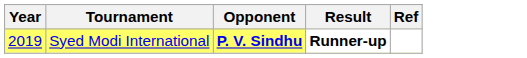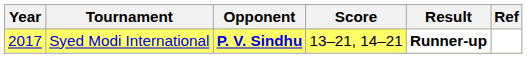 <table class="sortable wikitable" style="font-size: 90%">
 <tr>
 <th>Year</th>
 <th>Tournament</th>
 <th>Opponent</th>
+<th>Score</th>
 <th>Result</th>
 <th>Ref</th>
 </tr>
 <tr style="background:#FFFF67">
-<td align="center"><a href='#'>2019</a></td>
+<td align="center"><a href='#'>2017</a></td>
 <td align="left"><a href='#'>Syed Modi International</a></td>
 <td align="left"><strong> <a href='#'>P. V. Sindhu</a></strong></td>
+<td align="left">13–21, 14–21</td>
 <td style="text-align:left; background:white"> <strong>Runner-up</strong></td>
 <td style="text-align:center; background:white"></td>
 </tr>
 </table>
